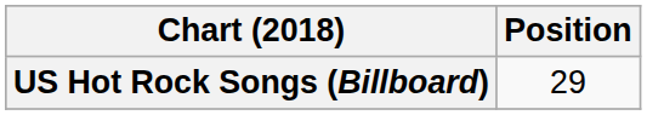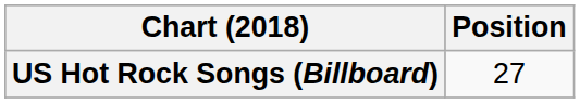 <table class="wikitable plainrowheaders" style="text-align:center">
 <tr>
 <th scope="col">Chart (2018)</th>
 <th scope="col">Position</th>
 </tr>
 <tr>
 <th scope="row">US Hot Rock Songs (<em>Billboard</em>)</th>
-<td>29</td>
+<td>27</td>
 </tr>
 </table>
